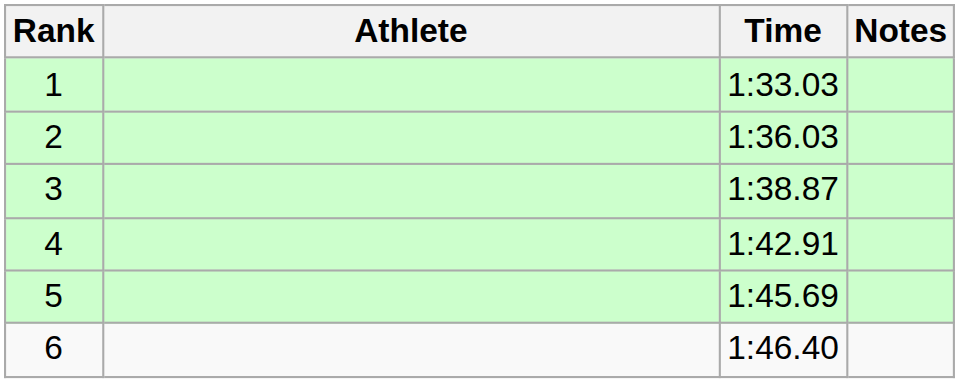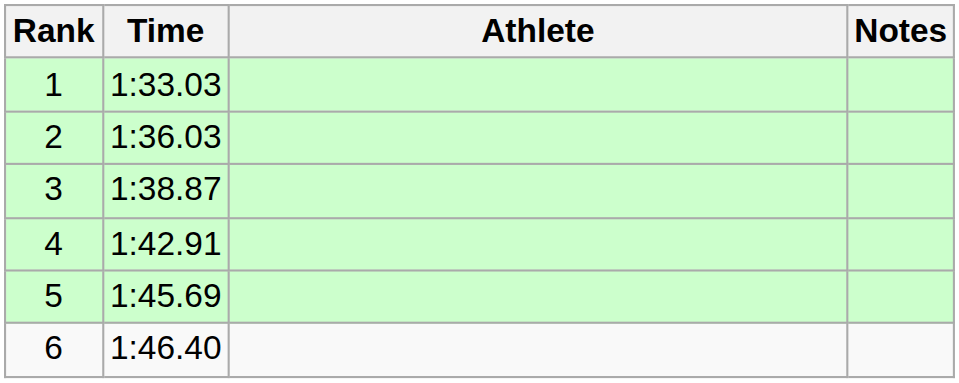 <table class="wikitable" style="text-align:center">
 <tr>
 <th>Rank</th>
+<th>Time</th>
 <th Style="width:18em">Athlete</th>
-<th>Time</th>
 <th>Notes</th>
 </tr>
 <tr style="background:#cfc">
 <td>1</td>
+<td>1:33.03</td>
 <td style="text-align:left"></td>
-<td>1:33.03</td>
 <td></td>
 </tr>
 <tr style="background:#cfc">
 <td>2</td>
+<td>1:36.03</td>
 <td style="text-align:left"></td>
-<td>1:36.03</td>
 <td></td>
 </tr>
 <tr style="background:#cfc">
 <td>3</td>
+<td>1:38.87</td>
 <td style="text-align:left"></td>
-<td>1:38.87</td>
 <td></td>
 </tr>
 <tr style="background:#cfc">
 <td>4</td>
+<td>1:42.91</td>
 <td style="text-align:left"></td>
-<td>1:42.91</td>
 <td></td>
 </tr>
 <tr style="background:#cfc">
 <td>5</td>
+<td>1:45.69</td>
 <td style="text-align:left"></td>
-<td>1:45.69</td>
 <td></td>
 </tr>
 <tr>
 <td>6</td>
+<td>1:46.40</td>
 <td style="text-align:left"></td>
-<td>1:46.40</td>
 <td></td>
 </tr>
 </table>
